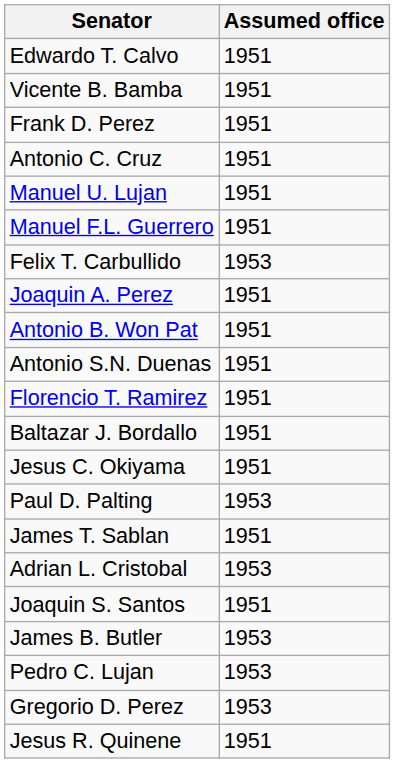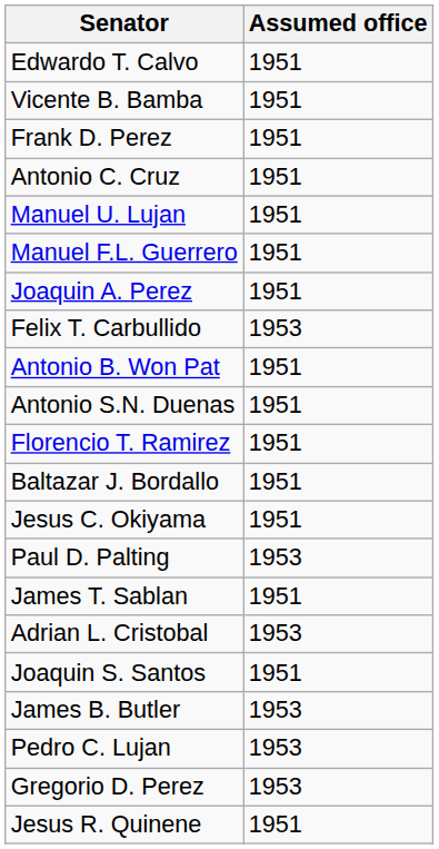 <table class="wikitable sortable" id="votingmembers">
 <tr style="vertical-align:bottom;">
 <th>Senator</th>
 <th>Assumed office</th>
 </tr>
 <tr>
 <td>Edwardo T. Calvo</td>
 <td>1951</td>
 </tr>
 <tr>
 <td>Vicente B. Bamba</td>
 <td>1951</td>
 </tr>
 <tr>
 <td>Frank D. Perez</td>
 <td>1951</td>
 </tr>
 <tr>
 <td>Antonio C. Cruz</td>
 <td>1951</td>
 </tr>
 <tr>
 <td><a href='#'>Manuel U. Lujan</a></td>
 <td>1951</td>
 </tr>
 <tr>
 <td><a href='#'>Manuel F.L. Guerrero</a></td>
 <td>1951</td>
 </tr>
 <tr>
+<td><a href='#'>Joaquin A. Perez</a></td>
+<td>1951</td>
+</tr>
+<tr>
 <td>Felix T. Carbullido</td>
 <td>1953</td>
-</tr>
-<tr>
-<td><a href='#'>Joaquin A. Perez</a></td>
-<td>1951</td>
 </tr>
 <tr>
 <td><a href='#'>Antonio B. Won Pat</a></td>
 <td>1951</td>
 </tr>
 <tr>
 <td>Antonio S.N. Duenas</td>
 <td>1951</td>
 </tr>
 <tr>
 <td><a href='#'>Florencio T. Ramirez</a></td>
 <td>1951</td>
 </tr>
 <tr>
 <td>Baltazar J. Bordallo</td>
 <td>1951</td>
 </tr>
 <tr>
 <td>Jesus C. Okiyama</td>
 <td>1951</td>
 </tr>
 <tr>
 <td>Paul D. Palting</td>
 <td>1953</td>
 </tr>
 <tr>
 <td>James T. Sablan</td>
 <td>1951</td>
 </tr>
 <tr>
 <td>Adrian L. Cristobal</td>
 <td>1953</td>
 </tr>
 <tr>
 <td>Joaquin S. Santos</td>
 <td>1951</td>
 </tr>
 <tr>
 <td>James B. Butler</td>
 <td>1953</td>
 </tr>
 <tr>
 <td>Pedro C. Lujan</td>
 <td>1953</td>
 </tr>
 <tr>
 <td>Gregorio D. Perez</td>
 <td>1953</td>
 </tr>
 <tr>
 <td>Jesus R. Quinene</td>
 <td>1951</td>
 </tr>
 </table>
